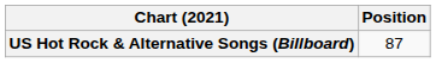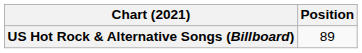 <table class="wikitable plainrowheaders" style="text-align:center">
 <tr>
 <th scope="col">Chart (2021)</th>
 <th scope="col">Position</th>
 </tr>
 <tr>
 <th scope="row">US Hot Rock & Alternative Songs (<em>Billboard</em>)</th>
-<td>87</td>
+<td>89</td>
 </tr>
 </table>
